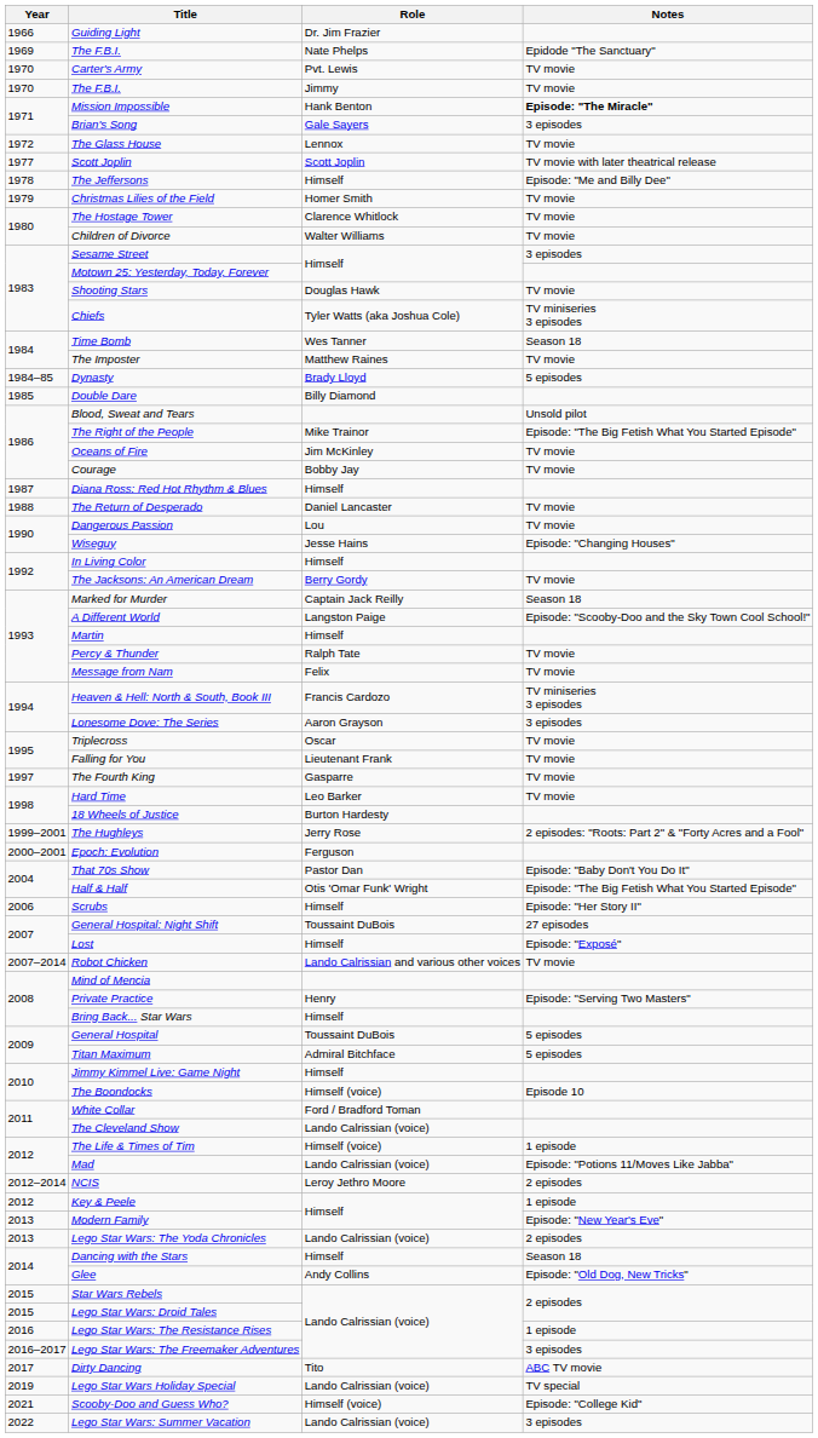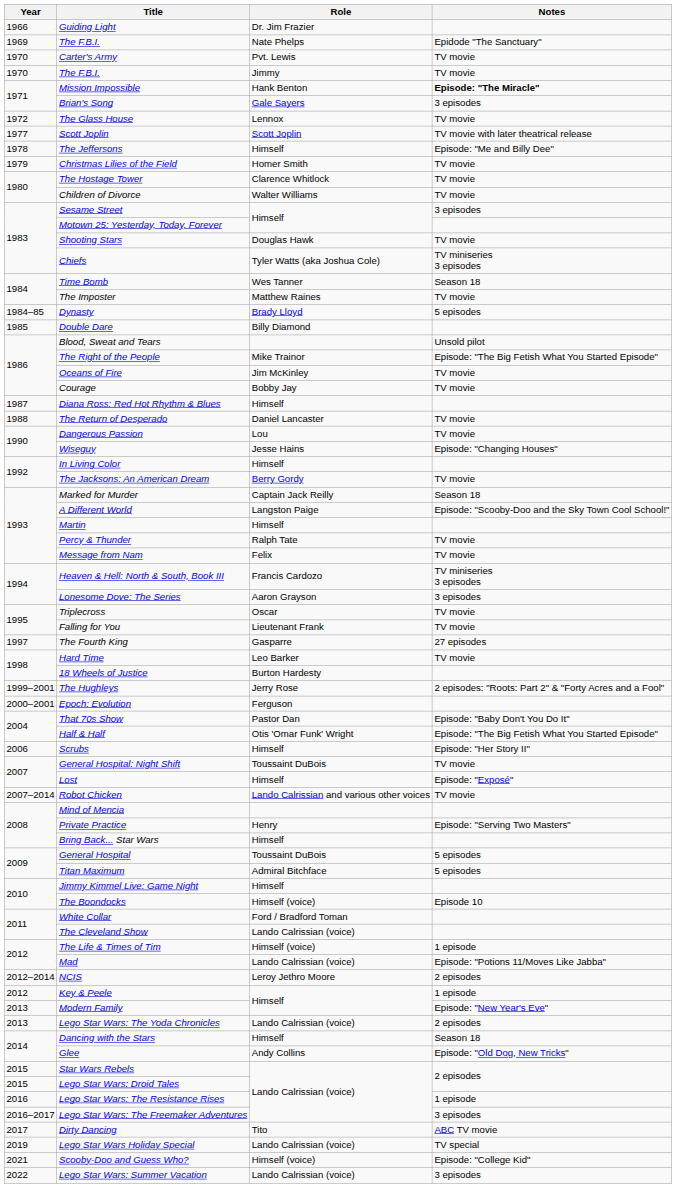 <table class="wikitable sortable">
 <tr>
 <th>Year</th>
 <th>Title</th>
 <th>Role</th>
 <th>Notes</th>
 </tr>
 <tr>
 <td>1966</td>
 <td><em><a href='#'>Guiding Light</a></em></td>
 <td>Dr. Jim Frazier</td>
 <td></td>
 </tr>
 <tr>
 <td>1969</td>
 <td><em><a href='#'>The F.B.I.</a></em></td>
 <td>Nate Phelps</td>
 <td>Epidode "The Sanctuary"</td>
 </tr>
 <tr>
 <td>1970</td>
 <td><em><a href='#'>Carter's Army</a></em></td>
 <td>Pvt. Lewis</td>
 <td>TV movie</td>
 </tr>
 <tr>
 <td>1970</td>
 <td><em><a href='#'>The F.B.I.</a></em></td>
 <td>Jimmy</td>
 <td>TV movie</td>
 </tr>
 <tr>
 <td rowspan="2">1971</td>
 <td><em><a href='#'>Mission Impossible</a></em></td>
 <td>Hank Benton</td>
 <td><strong>Episode: "The Miracle"</strong></td>
 </tr>
 <tr>
 <td><em><a href='#'>Brian's Song</a></em></td>
 <td><a href='#'>Gale Sayers</a></td>
 <td>3 episodes</td>
 </tr>
 <tr>
 <td>1972</td>
 <td><em><a href='#'>The Glass House</a></em></td>
 <td>Lennox</td>
 <td>TV movie</td>
 </tr>
 <tr>
 <td>1977</td>
 <td><em><a href='#'>Scott Joplin</a></em></td>
 <td><a href='#'>Scott Joplin</a></td>
 <td>TV movie with later theatrical release</td>
 </tr>
 <tr>
 <td>1978</td>
 <td><em><a href='#'>The Jeffersons</a></em></td>
 <td>Himself</td>
 <td>Episode: "Me and Billy Dee"</td>
 </tr>
 <tr>
 <td>1979</td>
 <td><em><a href='#'>Christmas Lilies of the Field</a></em></td>
 <td>Homer Smith</td>
 <td>TV movie</td>
 </tr>
 <tr>
 <td rowspan="2">1980</td>
 <td><em><a href='#'>The Hostage Tower</a></em></td>
 <td>Clarence Whitlock</td>
 <td>TV movie</td>
 </tr>
 <tr>
 <td><em>Children of Divorce</em></td>
 <td>Walter Williams</td>
 <td>TV movie</td>
 </tr>
 <tr>
 <td rowspan="4">1983</td>
 <td><em><a href='#'>Sesame Street</a></em></td>
 <td rowspan="2">Himself</td>
 <td>3 episodes</td>
 </tr>
 <tr>
 <td><em><a href='#'>Motown 25: Yesterday, Today, Forever</a></em></td>
 <td></td>
 </tr>
 <tr>
 <td><em><a href='#'>Shooting Stars</a></em></td>
 <td>Douglas Hawk</td>
 <td>TV movie</td>
 </tr>
 <tr>
 <td><em><a href='#'>Chiefs</a></em></td>
 <td>Tyler Watts (aka Joshua Cole)</td>
 <td>TV miniseries<br>3 episodes</td>
 </tr>
 <tr>
 <td rowspan="2">1984</td>
 <td><em><a href='#'>Time Bomb</a></em></td>
 <td>Wes Tanner</td>
 <td>Season 18</td>
 </tr>
 <tr>
 <td><em>The Imposter</em></td>
 <td>Matthew Raines</td>
 <td>TV movie</td>
 </tr>
 <tr>
 <td>1984–85</td>
 <td><em><a href='#'>Dynasty</a></em></td>
 <td><a href='#'>Brady Lloyd</a></td>
 <td>5 episodes</td>
 </tr>
 <tr>
 <td>1985</td>
 <td><em><a href='#'>Double Dare</a></em></td>
 <td>Billy Diamond</td>
 <td></td>
 </tr>
 <tr>
 <td rowspan="4">1986</td>
 <td><em>Blood, Sweat and Tears</em></td>
 <td></td>
 <td>Unsold pilot</td>
 </tr>
 <tr>
 <td><em><a href='#'>The Right of the People</a></em></td>
 <td>Mike Trainor</td>
 <td>Episode: "The Big Fetish What You Started Episode"</td>
 </tr>
 <tr>
 <td><em><a href='#'>Oceans of Fire</a></em></td>
 <td>Jim McKinley</td>
 <td>TV movie</td>
 </tr>
 <tr>
 <td><em>Courage</em></td>
 <td>Bobby Jay</td>
 <td>TV movie</td>
 </tr>
 <tr>
 <td>1987</td>
 <td><em><a href='#'>Diana Ross: Red Hot Rhythm & Blues</a></em></td>
 <td>Himself</td>
 <td></td>
 </tr>
 <tr>
 <td>1988</td>
 <td><em><a href='#'>The Return of Desperado</a></em></td>
 <td>Daniel Lancaster</td>
 <td>TV movie</td>
 </tr>
 <tr>
 <td rowspan="2">1990</td>
 <td><em><a href='#'>Dangerous Passion</a></em></td>
 <td>Lou</td>
 <td>TV movie</td>
 </tr>
 <tr>
 <td><em><a href='#'>Wiseguy</a></em></td>
 <td>Jesse Hains</td>
 <td>Episode: "Changing Houses"</td>
 </tr>
 <tr>
 <td rowspan="2">1992</td>
 <td><em><a href='#'>In Living Color</a></em></td>
 <td>Himself</td>
 <td></td>
 </tr>
 <tr>
 <td><em><a href='#'>The Jacksons: An American Dream</a></em></td>
 <td><a href='#'>Berry Gordy</a></td>
 <td>TV movie</td>
 </tr>
 <tr>
 <td rowspan="5">1993</td>
 <td><em>Marked for Murder</em></td>
 <td>Captain Jack Reilly</td>
 <td>Season 18</td>
 </tr>
 <tr>
 <td><em><a href='#'>A Different World</a></em></td>
 <td>Langston Paige</td>
 <td>Episode: "Scooby-Doo and the Sky Town Cool School!"</td>
 </tr>
 <tr>
 <td><em><a href='#'>Martin</a></em></td>
 <td>Himself</td>
 <td></td>
 </tr>
 <tr>
 <td><em><a href='#'>Percy & Thunder</a></em></td>
 <td>Ralph Tate</td>
 <td>TV movie</td>
 </tr>
 <tr>
 <td><em><a href='#'>Message from Nam</a></em></td>
 <td>Felix</td>
 <td>TV movie</td>
 </tr>
 <tr>
 <td rowspan="2">1994</td>
 <td><em><a href='#'>Heaven & Hell: North & South, Book III</a></em></td>
 <td>Francis Cardozo</td>
 <td>TV miniseries<br>3 episodes</td>
 </tr>
 <tr>
 <td><em><a href='#'>Lonesome Dove: The Series</a></em></td>
 <td>Aaron Grayson</td>
 <td>3 episodes</td>
 </tr>
 <tr>
 <td rowspan="2">1995</td>
 <td><em>Triplecross</em></td>
 <td>Oscar</td>
 <td>TV movie</td>
 </tr>
 <tr>
 <td><em>Falling for You</em></td>
 <td>Lieutenant Frank</td>
 <td>TV movie</td>
 </tr>
 <tr>
 <td>1997</td>
 <td><em>The Fourth King</em></td>
 <td>Gasparre</td>
-<td>TV movie</td>
+<td>27 episodes</td>
 </tr>
 <tr>
 <td rowspan="2">1998</td>
 <td><em><a href='#'>Hard Time</a></em></td>
 <td>Leo Barker</td>
 <td>TV movie</td>
 </tr>
 <tr>
 <td><em><a href='#'>18 Wheels of Justice</a></em></td>
 <td>Burton Hardesty</td>
 <td></td>
 </tr>
 <tr>
 <td>1999–2001</td>
 <td><em><a href='#'>The Hughleys</a></em></td>
 <td>Jerry Rose</td>
 <td>2 episodes: "Roots: Part 2" & "Forty Acres and a Fool"</td>
 </tr>
 <tr>
 <td>2000–2001</td>
 <td><em><a href='#'>Epoch: Evolution</a></em></td>
 <td>Ferguson</td>
 <td></td>
 </tr>
 <tr>
 <td rowspan="2">2004</td>
 <td><em><a href='#'>That 70s Show</a></em></td>
 <td>Pastor Dan</td>
 <td>Episode: "Baby Don't You Do It"</td>
 </tr>
 <tr>
 <td><em><a href='#'>Half & Half</a></em></td>
 <td>Otis 'Omar Funk' Wright</td>
 <td>Episode: "The Big Fetish What You Started Episode"</td>
 </tr>
 <tr>
 <td>2006</td>
 <td><em><a href='#'>Scrubs</a></em></td>
 <td>Himself</td>
 <td>Episode: "Her Story II"</td>
 </tr>
 <tr>
 <td rowspan="2">2007</td>
 <td><em><a href='#'>General Hospital: Night Shift</a></em></td>
 <td>Toussaint DuBois</td>
-<td>27 episodes</td>
+<td>TV movie</td>
 </tr>
 <tr>
 <td><em><a href='#'>Lost</a></em></td>
 <td>Himself</td>
 <td>Episode: "<a href='#'>Exposé</a>"</td>
 </tr>
 <tr>
 <td>2007–2014</td>
 <td><em><a href='#'>Robot Chicken</a></em></td>
 <td><a href='#'>Lando Calrissian</a> and various other voices</td>
 <td>TV movie</td>
 </tr>
 <tr>
 <td rowspan="3">2008</td>
 <td><em><a href='#'>Mind of Mencia</a></em></td>
 <td></td>
 <td></td>
 </tr>
 <tr>
 <td><em><a href='#'>Private Practice</a></em></td>
 <td>Henry</td>
 <td>Episode: "Serving Two Masters"</td>
 </tr>
 <tr>
 <td><em><a href='#'>Bring Back...</a> Star Wars</em></td>
 <td>Himself</td>
 <td></td>
 </tr>
 <tr>
 <td rowspan="2">2009</td>
 <td><em><a href='#'>General Hospital</a></em></td>
 <td>Toussaint DuBois</td>
 <td>5 episodes</td>
 </tr>
 <tr>
 <td><em><a href='#'>Titan Maximum</a></em></td>
 <td>Admiral Bitchface</td>
 <td>5 episodes</td>
 </tr>
 <tr>
 <td rowspan="2">2010</td>
 <td><em><a href='#'>Jimmy Kimmel Live: Game Night</a></em></td>
 <td>Himself</td>
 <td></td>
 </tr>
 <tr>
 <td><em><a href='#'>The Boondocks</a></em></td>
 <td>Himself (voice)</td>
 <td>Episode 10</td>
 </tr>
 <tr>
 <td rowspan="2">2011</td>
 <td><em><a href='#'>White Collar</a></em></td>
 <td>Ford / Bradford Toman</td>
 <td></td>
 </tr>
 <tr>
 <td><em><a href='#'>The Cleveland Show</a></em></td>
 <td>Lando Calrissian (voice)</td>
 <td></td>
 </tr>
 <tr>
 <td rowspan="2">2012</td>
 <td><em><a href='#'>The Life & Times of Tim</a></em></td>
 <td>Himself (voice)</td>
 <td>1 episode</td>
 </tr>
 <tr>
 <td><em><a href='#'>Mad</a></em></td>
 <td>Lando Calrissian (voice)</td>
 <td>Episode: "Potions 11/Moves Like Jabba"</td>
 </tr>
 <tr>
 <td>2012–2014</td>
 <td><em><a href='#'>NCIS</a></em></td>
 <td>Leroy Jethro Moore</td>
 <td>2 episodes</td>
 </tr>
 <tr>
 <td>2012</td>
 <td><em><a href='#'>Key & Peele</a></em></td>
 <td rowspan="2">Himself</td>
 <td>1 episode</td>
 </tr>
 <tr>
 <td>2013</td>
 <td><em><a href='#'>Modern Family</a></em></td>
 <td>Episode: "<a href='#'>New Year's Eve</a>"</td>
 </tr>
 <tr>
 <td>2013</td>
 <td><em><a href='#'>Lego Star Wars: The Yoda Chronicles</a></em></td>
 <td>Lando Calrissian (voice)</td>
 <td>2 episodes</td>
 </tr>
 <tr>
 <td rowspan="2">2014</td>
 <td><em><a href='#'>Dancing with the Stars</a></em></td>
 <td>Himself</td>
 <td>Season 18</td>
 </tr>
 <tr>
 <td><em><a href='#'>Glee</a></em></td>
 <td>Andy Collins</td>
 <td>Episode: "<a href='#'>Old Dog, New Tricks</a>"</td>
 </tr>
 <tr>
 <td>2015</td>
 <td><em><a href='#'>Star Wars Rebels</a></em></td>
 <td rowspan="4">Lando Calrissian (voice)</td>
 <td rowspan="2">2 episodes</td>
 </tr>
 <tr>
 <td>2015</td>
 <td><em><a href='#'>Lego Star Wars: Droid Tales</a></em></td>
 </tr>
 <tr>
 <td>2016</td>
 <td><em><a href='#'>Lego Star Wars: The Resistance Rises</a></em></td>
 <td>1 episode</td>
 </tr>
 <tr>
 <td>2016–2017</td>
 <td><em><a href='#'>Lego Star Wars: The Freemaker Adventures</a></em></td>
 <td>3 episodes</td>
 </tr>
 <tr>
 <td>2017</td>
 <td><em><a href='#'>Dirty Dancing</a></em></td>
 <td>Tito</td>
 <td><a href='#'>ABC</a> TV movie</td>
 </tr>
 <tr>
 <td>2019</td>
 <td><em><a href='#'>Lego Star Wars Holiday Special</a></em></td>
 <td>Lando Calrissian (voice)</td>
 <td>TV special</td>
 </tr>
 <tr>
 <td>2021</td>
 <td><em><a href='#'>Scooby-Doo and Guess Who?</a></em></td>
 <td>Himself (voice)</td>
 <td>Episode: "College Kid"</td>
 </tr>
 <tr>
 <td>2022</td>
 <td><em><a href='#'>Lego Star Wars: Summer Vacation</a></em></td>
 <td>Lando Calrissian (voice)</td>
 <td>3 episodes</td>
 </tr>
 </table>
